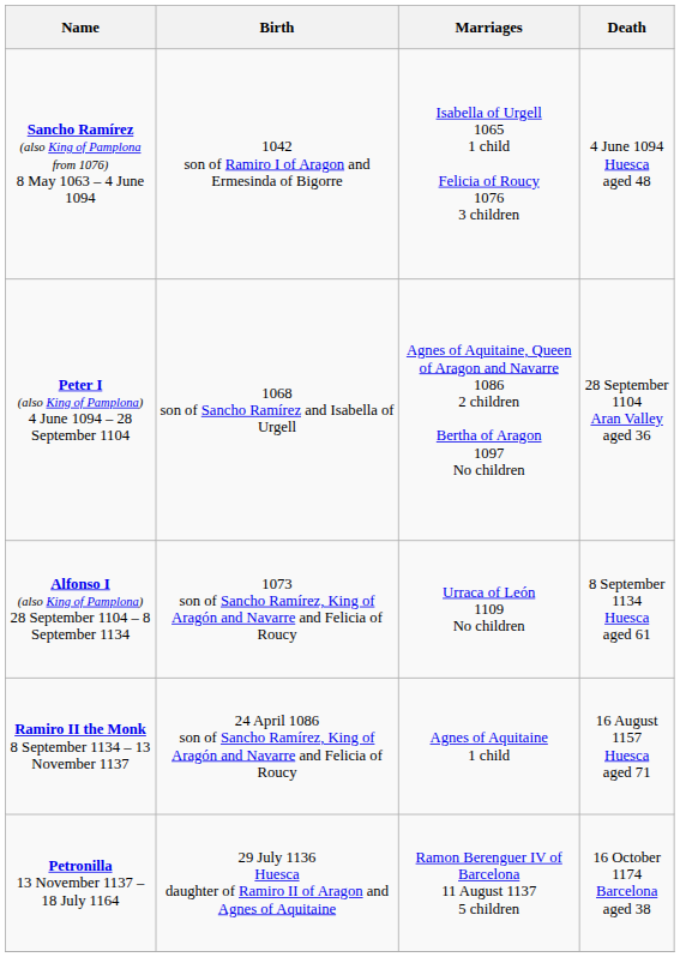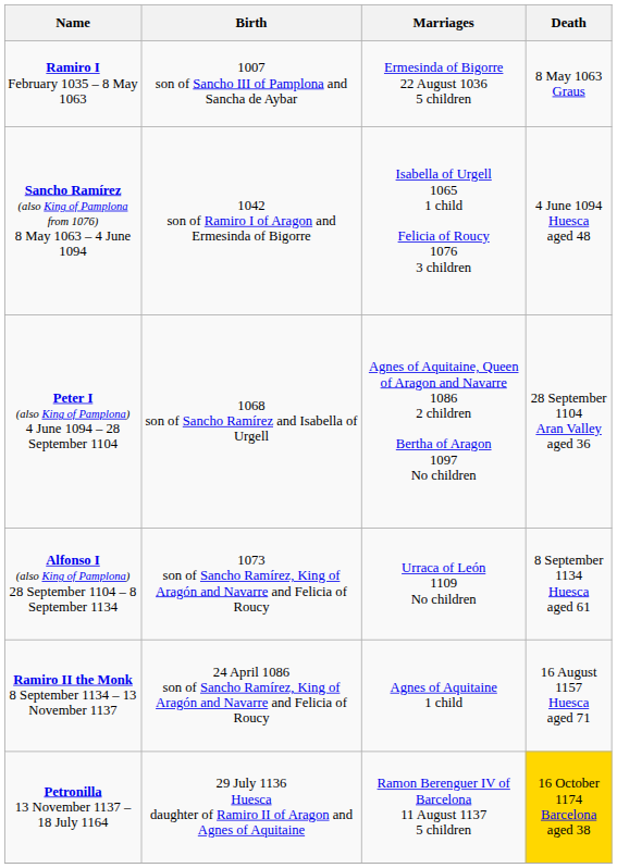 <table class="wikitable sticky-header" style="width: 80%; height: 1000px; text-align: center;">
 <tr>
 <th>Name</th>
 <th>Birth</th>
 <th>Marriages</th>
 <th>Death</th>
+</tr>
+<tr>
+<td><strong><a href='#'>Ramiro I</a></strong><br>February 1035 – 8 May 1063</td>
+<td>1007<br>son of <a href='#'>Sancho III of Pamplona</a> and Sancha de Aybar</td>
+<td><a href='#'>Ermesinda of Bigorre</a><br>22 August 1036<br>5 children</td>
+<td>8 May 1063<br><a href='#'>Graus</a></td>
 </tr>
 <tr>
 <td><strong><a href='#'>Sancho Ramírez</a></strong><br><em><small>(also <a href='#'>King of Pamplona</a> from 1076)</small></em> <br>8 May 1063 – 4 June 1094</td>
 <td>1042<br>son of <a href='#'>Ramiro I of Aragon</a> and Ermesinda of Bigorre</td>
 <td><a href='#'>Isabella of Urgell</a><br>1065<br>1 child<br><br><a href='#'>Felicia of Roucy</a><br>1076<br>3 children</td>
 <td>4 June 1094<br><a href='#'>Huesca</a><br>aged 48</td>
 </tr>
 <tr>
 <td><strong><a href='#'>Peter I</a></strong><br><small><em>(also <a href='#'>King of Pamplona</a>)</em></small> <br>4 June 1094 – 28 September 1104</td>
 <td>1068<br>son of <a href='#'>Sancho Ramírez</a> and Isabella of Urgell</td>
 <td><a href='#'>Agnes of Aquitaine, Queen of Aragon and Navarre</a><br>1086<br>2 children<br><br><a href='#'>Bertha of Aragon</a><br>1097<br>No children</td>
 <td>28 September 1104<br><a href='#'>Aran Valley</a><br>aged 36</td>
 </tr>
 <tr>
 <td><strong><a href='#'>Alfonso I</a></strong><br><small><em>(also <a href='#'>King of Pamplona</a>)</em></small> <br>28 September 1104 – 8 September 1134</td>
 <td>1073<br>son of <a href='#'>Sancho Ramírez, King of Aragón and Navarre</a> and Felicia of Roucy</td>
 <td><a href='#'>Urraca of León</a><br>1109<br>No children</td>
 <td>8 September 1134<br><a href='#'>Huesca</a><br>aged 61</td>
 </tr>
 <tr>
 <td><strong><a href='#'>Ramiro II the Monk</a></strong><br>8 September 1134 – 13 November 1137</td>
 <td>24 April 1086<br>son of <a href='#'>Sancho Ramírez, King of Aragón and Navarre</a> and Felicia of Roucy</td>
 <td><a href='#'>Agnes of Aquitaine</a><br>1 child</td>
 <td>16 August 1157<br><a href='#'>Huesca</a><br>aged 71</td>
 </tr>
 <tr>
 <td><strong><a href='#'>Petronilla</a></strong><br>13 November 1137 – 18 July 1164</td>
 <td>29 July 1136<br><a href='#'>Huesca</a><br>daughter of <a href='#'>Ramiro II of Aragon</a> and <a href='#'>Agnes of Aquitaine</a></td>
 <td><a href='#'>Ramon Berenguer IV of Barcelona</a><br>11 August 1137<br>5 children</td>
-<td>16 October 1174<br><a href='#'>Barcelona</a><br>aged 38</td>
+<td style="background: gold;">16 October 1174<br><a href='#'>Barcelona</a><br>aged 38</td>
 </tr>
 <tr>
 </tr>
 </table>
